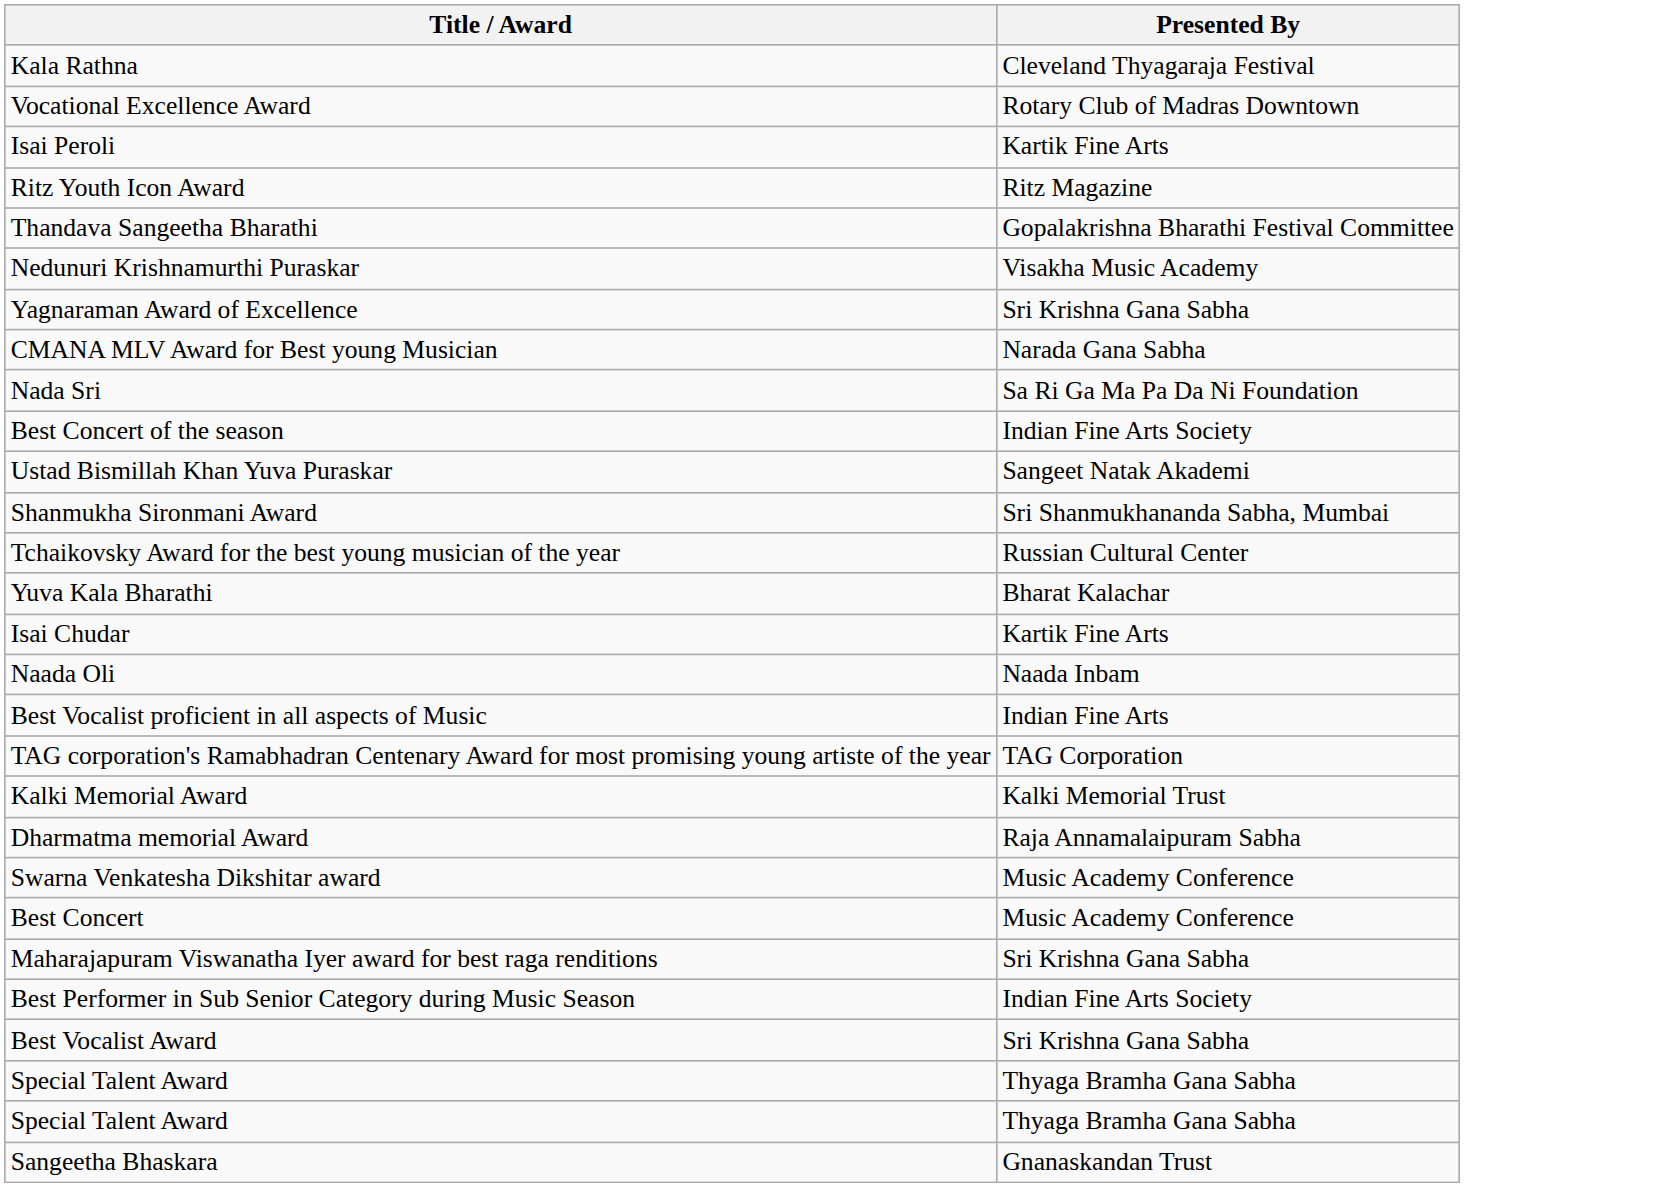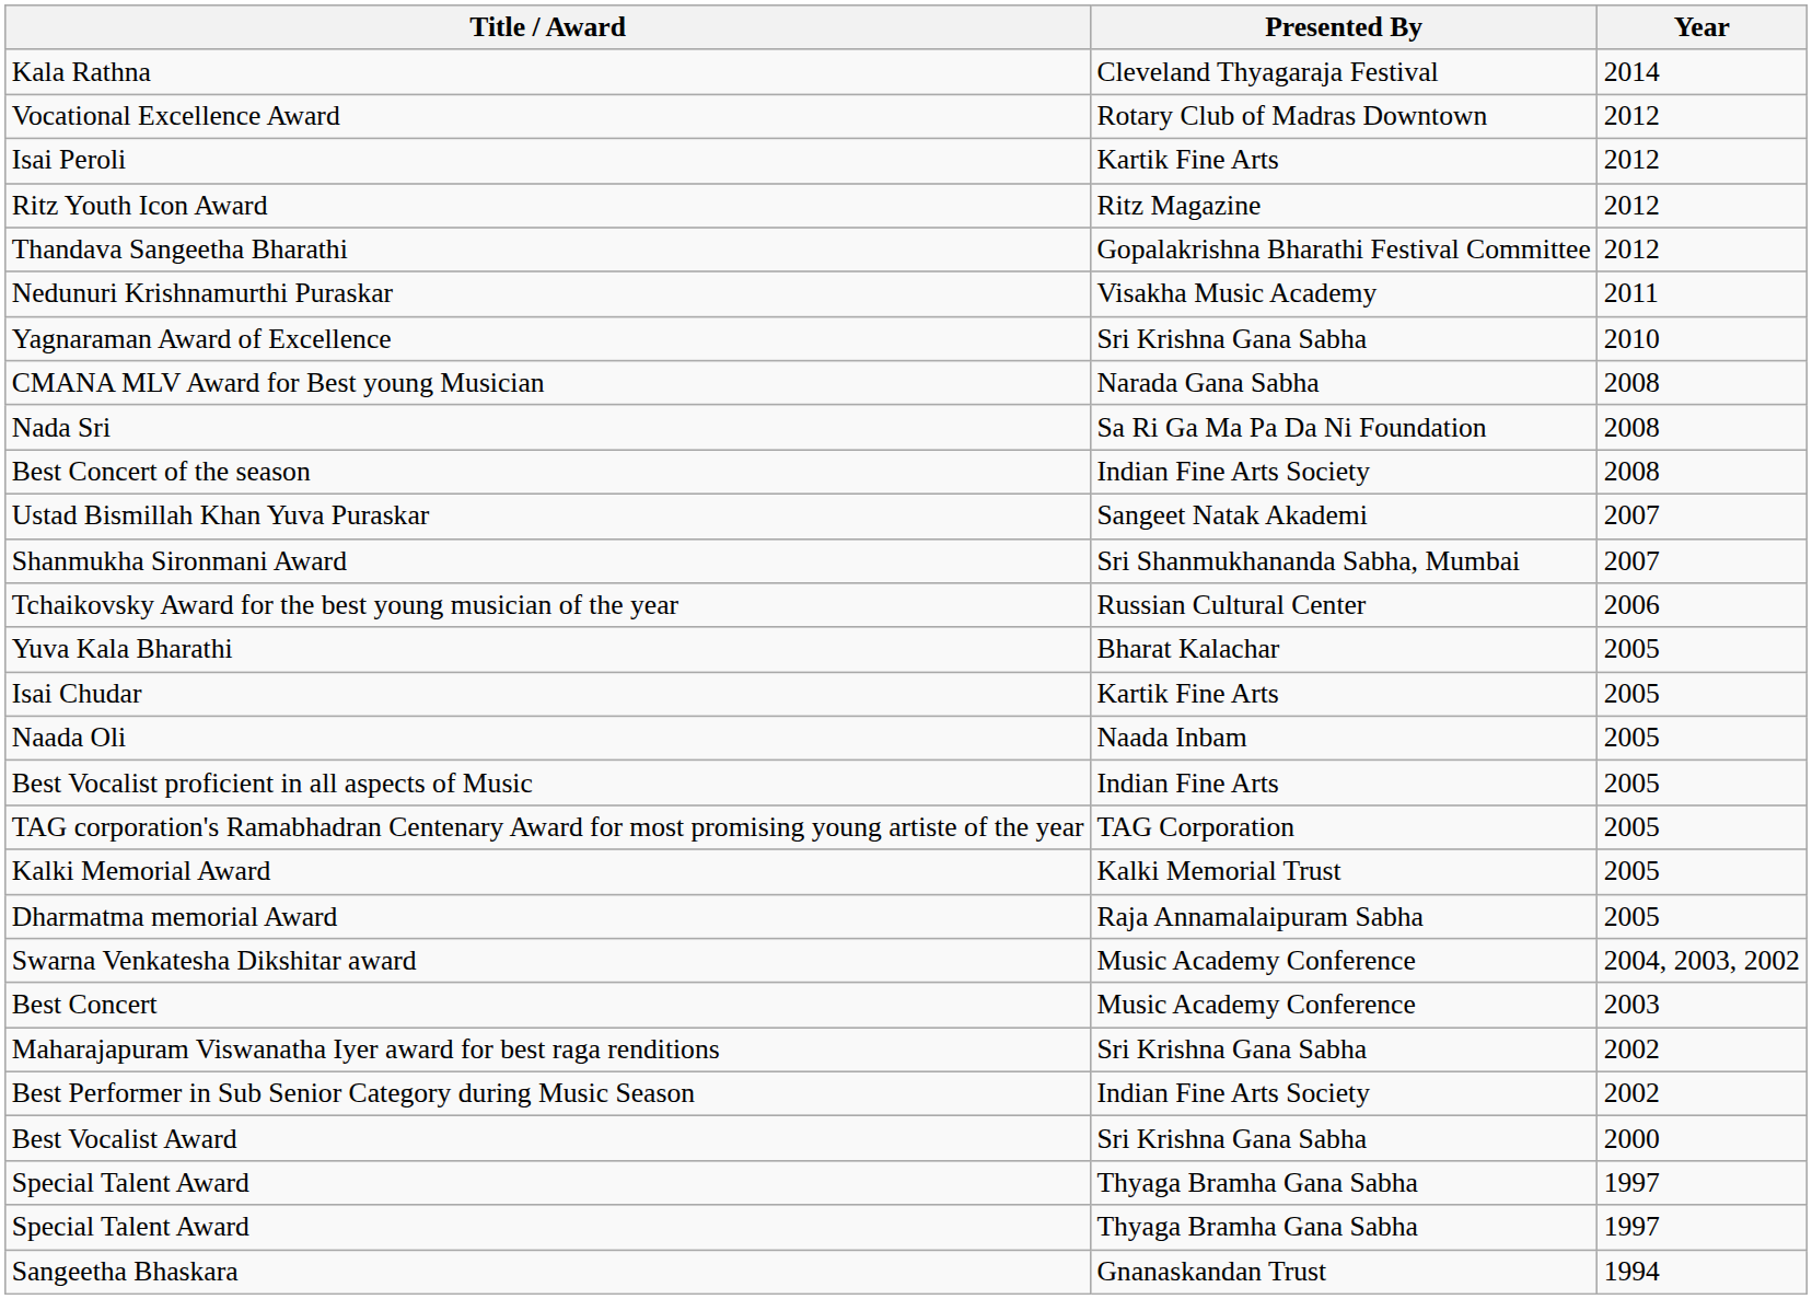 <table class="wikitable sortable">
 <tr>
 <th>Title / Award</th>
 <th>Presented By</th>
+<th>Year</th>
 </tr>
 <tr>
 <td>Kala Rathna</td>
 <td>Cleveland Thyagaraja Festival</td>
+<td>2014</td>
 </tr>
 <tr>
 <td>Vocational Excellence Award</td>
 <td>Rotary Club of Madras Downtown</td>
+<td>2012</td>
 </tr>
 <tr>
 <td>Isai Peroli</td>
 <td>Kartik Fine Arts</td>
+<td>2012</td>
 </tr>
 <tr>
 <td>Ritz Youth Icon Award</td>
 <td>Ritz Magazine</td>
+<td>2012</td>
 </tr>
 <tr>
 <td>Thandava Sangeetha Bharathi</td>
 <td>Gopalakrishna Bharathi Festival Committee</td>
+<td>2012</td>
 </tr>
 <tr>
 <td>Nedunuri Krishnamurthi Puraskar</td>
 <td>Visakha Music Academy</td>
+<td>2011</td>
 </tr>
 <tr>
 <td>Yagnaraman Award of Excellence</td>
 <td>Sri Krishna Gana Sabha</td>
+<td>2010</td>
 </tr>
 <tr>
 <td>CMANA MLV Award for Best young Musician</td>
 <td>Narada Gana Sabha</td>
+<td>2008</td>
 </tr>
 <tr>
 <td>Nada Sri</td>
 <td>Sa Ri Ga Ma Pa Da Ni Foundation</td>
+<td>2008</td>
 </tr>
 <tr>
 <td>Best Concert of the season</td>
 <td>Indian Fine Arts Society</td>
+<td>2008</td>
 </tr>
 <tr>
 <td>Ustad Bismillah Khan Yuva Puraskar</td>
 <td>Sangeet Natak Akademi</td>
+<td>2007</td>
 </tr>
 <tr>
 <td>Shanmukha Sironmani Award</td>
 <td>Sri Shanmukhananda Sabha, Mumbai</td>
+<td>2007</td>
 </tr>
 <tr>
 <td>Tchaikovsky Award for the best young musician of the year</td>
 <td>Russian Cultural Center</td>
+<td>2006</td>
 </tr>
 <tr>
 <td>Yuva Kala Bharathi</td>
 <td>Bharat Kalachar</td>
+<td>2005</td>
 </tr>
 <tr>
 <td>Isai Chudar</td>
 <td>Kartik Fine Arts</td>
+<td>2005</td>
 </tr>
 <tr>
 <td>Naada Oli</td>
 <td>Naada Inbam</td>
+<td>2005</td>
 </tr>
 <tr>
 <td>Best Vocalist proficient in all aspects of Music</td>
 <td>Indian Fine Arts</td>
+<td>2005</td>
 </tr>
 <tr>
 <td>TAG corporation's Ramabhadran Centenary Award for most promising young artiste of the year</td>
 <td>TAG Corporation</td>
+<td>2005</td>
 </tr>
 <tr>
 <td>Kalki Memorial Award</td>
 <td>Kalki Memorial Trust</td>
+<td>2005</td>
 </tr>
 <tr>
 <td>Dharmatma memorial Award</td>
 <td>Raja Annamalaipuram Sabha</td>
+<td>2005</td>
 </tr>
 <tr>
 <td>Swarna Venkatesha Dikshitar award</td>
 <td>Music Academy Conference</td>
+<td>2004, 2003, 2002</td>
 </tr>
 <tr>
 <td>Best Concert</td>
 <td>Music Academy Conference</td>
+<td>2003</td>
 </tr>
 <tr>
 <td>Maharajapuram Viswanatha Iyer award for best raga renditions</td>
 <td>Sri Krishna Gana Sabha</td>
+<td>2002</td>
 </tr>
 <tr>
 <td>Best Performer in Sub Senior Category during Music Season</td>
 <td>Indian Fine Arts Society</td>
+<td>2002</td>
 </tr>
 <tr>
 <td>Best Vocalist Award</td>
 <td>Sri Krishna Gana Sabha</td>
+<td>2000</td>
 </tr>
 <tr>
 <td>Special Talent Award</td>
 <td>Thyaga Bramha Gana Sabha</td>
+<td>1997</td>
 </tr>
 <tr>
 <td>Special Talent Award</td>
 <td>Thyaga Bramha Gana Sabha</td>
+<td>1997</td>
 </tr>
 <tr>
 <td>Sangeetha Bhaskara</td>
 <td>Gnanaskandan Trust</td>
+<td>1994</td>
 </tr>
 </table>
